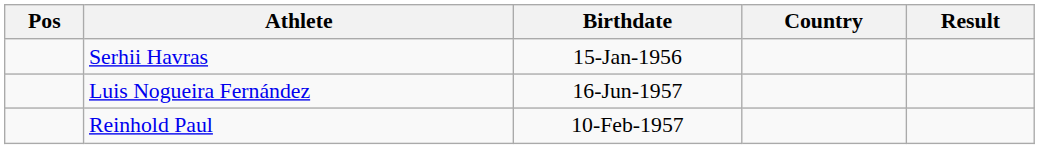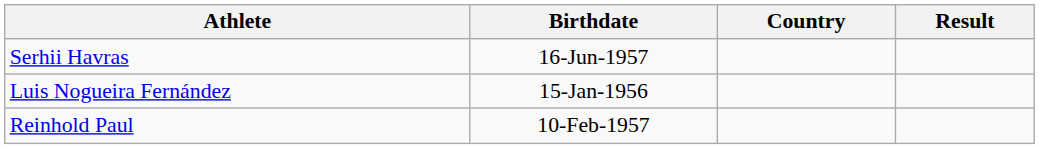 <table class="wikitable"  style="text-align:center; width:60%;">
 <tr>
-<th>Pos</th>
 <th>Athlete</th>
 <th>Birthdate</th>
 <th>Country</th>
 <th>Result</th>
 </tr>
 <tr>
-<td align=center></td>
 <td align=left><a href='#'>Serhii Havras</a></td>
+<td>16-Jun-1957</td>
+<td align=left></td>
+<td></td>
+</tr>
+<tr>
+<td align=left><a href='#'>Luis Nogueira Fernández</a></td>
 <td>15-Jan-1956</td>
 <td align=left></td>
 <td></td>
 </tr>
 <tr>
-<td align=center></td>
-<td align=left><a href='#'>Luis Nogueira Fernández</a></td>
-<td>16-Jun-1957</td>
-<td align=left></td>
-<td></td>
-</tr>
-<tr>
-<td align=center></td>
 <td align=left><a href='#'>Reinhold Paul</a></td>
 <td>10-Feb-1957</td>
 <td align=left></td>
 <td></td>
 </tr>
 </table>
